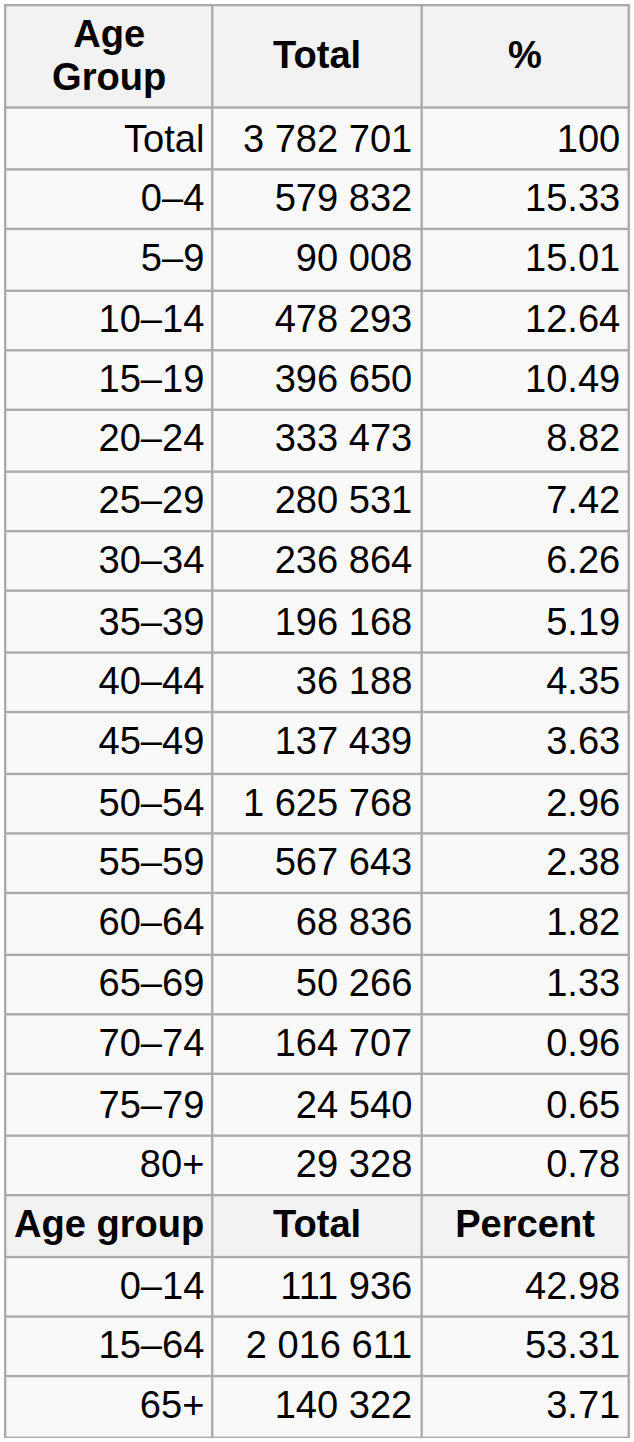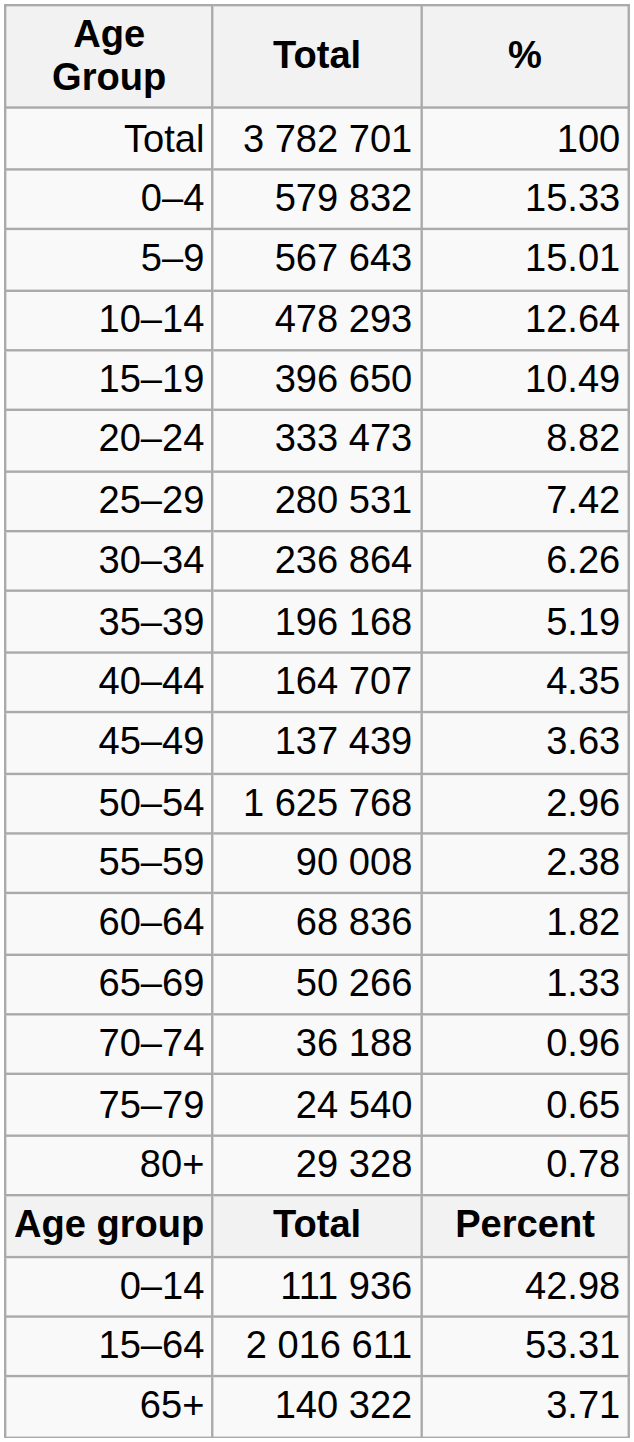 <table class="wikitable">
 <tr>
 <th width="80pt">Age Group</th>
 <th width="80pt">Total</th>
 <th width="80pt">%</th>
 </tr>
 <tr>
 <td align="right">Total</td>
 <td align="right">3 782 701</td>
 <td align="right">100</td>
 </tr>
 <tr>
 <td align="right">0–4</td>
 <td align="right">579 832</td>
 <td align="right">15.33</td>
 </tr>
 <tr>
 <td align="right">5–9</td>
-<td align="right">90 008</td>
+<td align="right">567 643</td>
 <td align="right">15.01</td>
 </tr>
 <tr>
 <td align="right">10–14</td>
 <td align="right">478 293</td>
 <td align="right">12.64</td>
 </tr>
 <tr>
 <td align="right">15–19</td>
 <td align="right">396 650</td>
 <td align="right">10.49</td>
 </tr>
 <tr>
 <td align="right">20–24</td>
 <td align="right">333 473</td>
 <td align="right">8.82</td>
 </tr>
 <tr>
 <td align="right">25–29</td>
 <td align="right">280 531</td>
 <td align="right">7.42</td>
 </tr>
 <tr>
 <td align="right">30–34</td>
 <td align="right">236 864</td>
 <td align="right">6.26</td>
 </tr>
 <tr>
 <td align="right">35–39</td>
 <td align="right">196 168</td>
 <td align="right">5.19</td>
 </tr>
 <tr>
 <td align="right">40–44</td>
-<td align="right">36 188</td>
+<td align="right">164 707</td>
 <td align="right">4.35</td>
 </tr>
 <tr>
 <td align="right">45–49</td>
 <td align="right">137 439</td>
 <td align="right">3.63</td>
 </tr>
 <tr>
 <td align="right">50–54</td>
 <td align="right">1 625 768</td>
 <td align="right">2.96</td>
 </tr>
 <tr>
 <td align="right">55–59</td>
-<td align="right">567 643</td>
+<td align="right">90 008</td>
 <td align="right">2.38</td>
 </tr>
 <tr>
 <td align="right">60–64</td>
 <td align="right">68 836</td>
 <td align="right">1.82</td>
 </tr>
 <tr>
 <td align="right">65–69</td>
 <td align="right">50 266</td>
 <td align="right">1.33</td>
 </tr>
 <tr>
 <td align="right">70–74</td>
-<td align="right">164 707</td>
+<td align="right">36 188</td>
 <td align="right">0.96</td>
 </tr>
 <tr>
 <td align="right">75–79</td>
 <td align="right">24 540</td>
 <td align="right">0.65</td>
 </tr>
 <tr>
 <td align="right">80+</td>
 <td align="right">29 328</td>
 <td align="right">0.78</td>
 </tr>
 <tr>
 <th width="50">Age group</th>
 <th width="80">Total</th>
 <th width="50">Percent</th>
 </tr>
 <tr>
 <td align="right">0–14</td>
 <td align="right">111 936</td>
 <td align="right">42.98</td>
 </tr>
 <tr>
 <td align="right">15–64</td>
 <td align="right">2 016 611</td>
 <td align="right">53.31</td>
 </tr>
 <tr>
 <td align="right">65+</td>
 <td align="right">140 322</td>
 <td align="right">3.71</td>
 </tr>
 <tr>
 </tr>
 </table>
